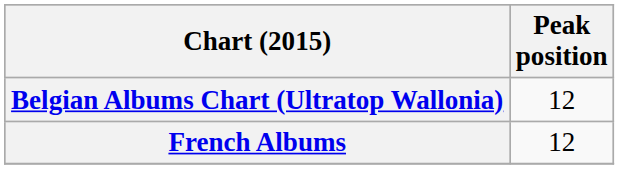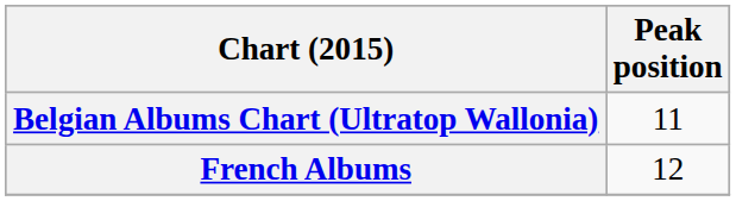 <table class="wikitable plainrowheaders" style="text-align:center;">
 <tr>
 <th scope="col">Chart (2015)</th>
 <th scope="col">Peak<br>position</th>
 </tr>
 <tr>
 <th scope="row"><a href='#'>Belgian Albums Chart (Ultratop Wallonia)</a></th>
-<td>12</td>
+<td>11</td>
 </tr>
 <tr>
 <th scope="row"><a href='#'>French Albums</a></th>
 <td>12</td>
 </tr>
 <tr>
 </tr>
 </table>
